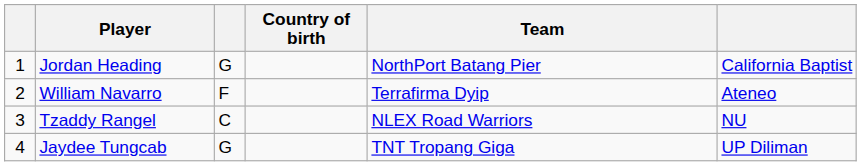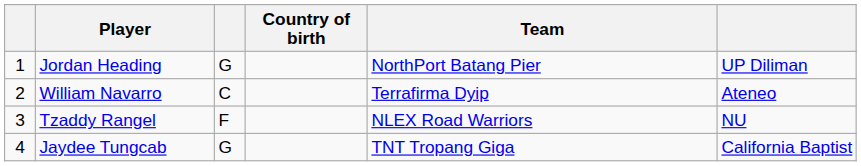 <table class="wikitable plainrowheaders" style="text-align:left; font-size:95%;">
 <tr>
 <th scope="col" style="width:20px;"></th>
 <th scope="col" style="width:150px;">Player</th>
 <th scope="col" style="width:20px;"></th>
 <th scope="col" style="width:100px;">Country of birth</th>
 <th scope="col" style="width:300px;">Team</th>
 <th scope="col"></th>
 </tr>
 <tr>
 <td align=center>1</td>
 <td><a href='#'>Jordan Heading</a></td>
 <td>G</td>
 <td></td>
 <td><a href='#'>NorthPort Batang Pier</a></td>
-<td><a href='#'>California Baptist</a></td>
+<td><a href='#'>UP Diliman</a></td>
 </tr>
 <tr>
 <td align=center>2</td>
 <td><a href='#'>William Navarro</a></td>
-<td>F</td>
+<td>C</td>
 <td></td>
 <td><a href='#'>Terrafirma Dyip</a></td>
 <td><a href='#'>Ateneo</a></td>
 </tr>
 <tr>
 <td align=center>3</td>
 <td><a href='#'>Tzaddy Rangel</a></td>
-<td>C</td>
+<td>F</td>
 <td></td>
 <td><a href='#'>NLEX Road Warriors</a></td>
 <td><a href='#'>NU</a></td>
 </tr>
 <tr>
 <td align=center>4</td>
 <td><a href='#'>Jaydee Tungcab</a></td>
 <td>G</td>
 <td></td>
 <td><a href='#'>TNT Tropang Giga</a></td>
-<td><a href='#'>UP Diliman</a></td>
+<td><a href='#'>California Baptist</a></td>
 </tr>
 </table>
